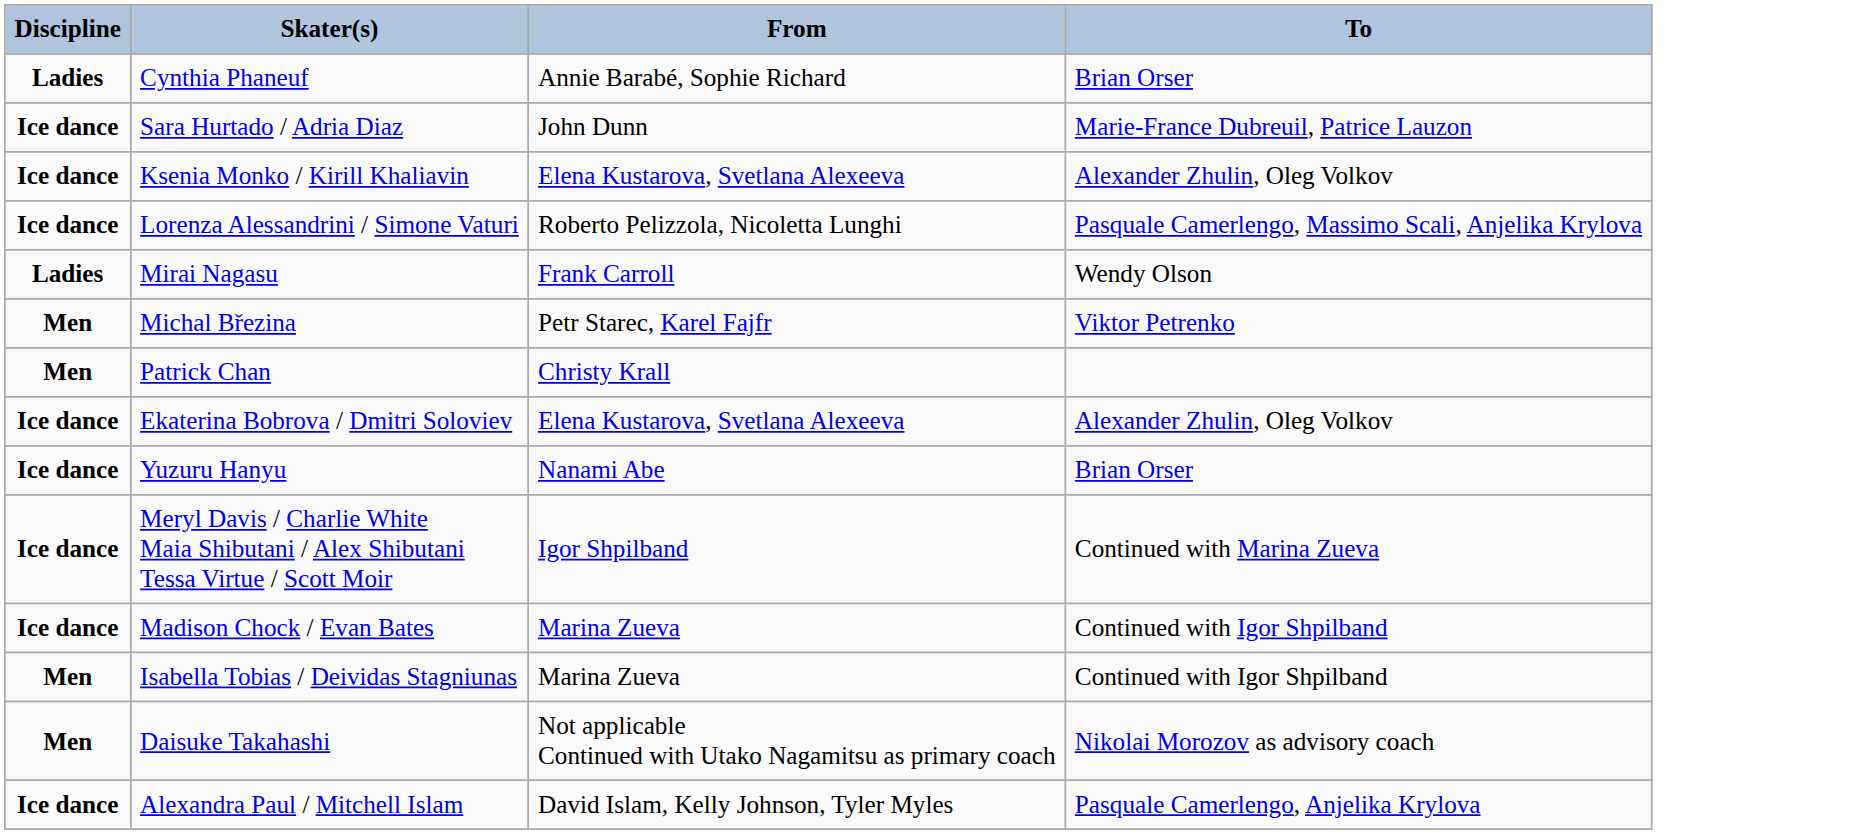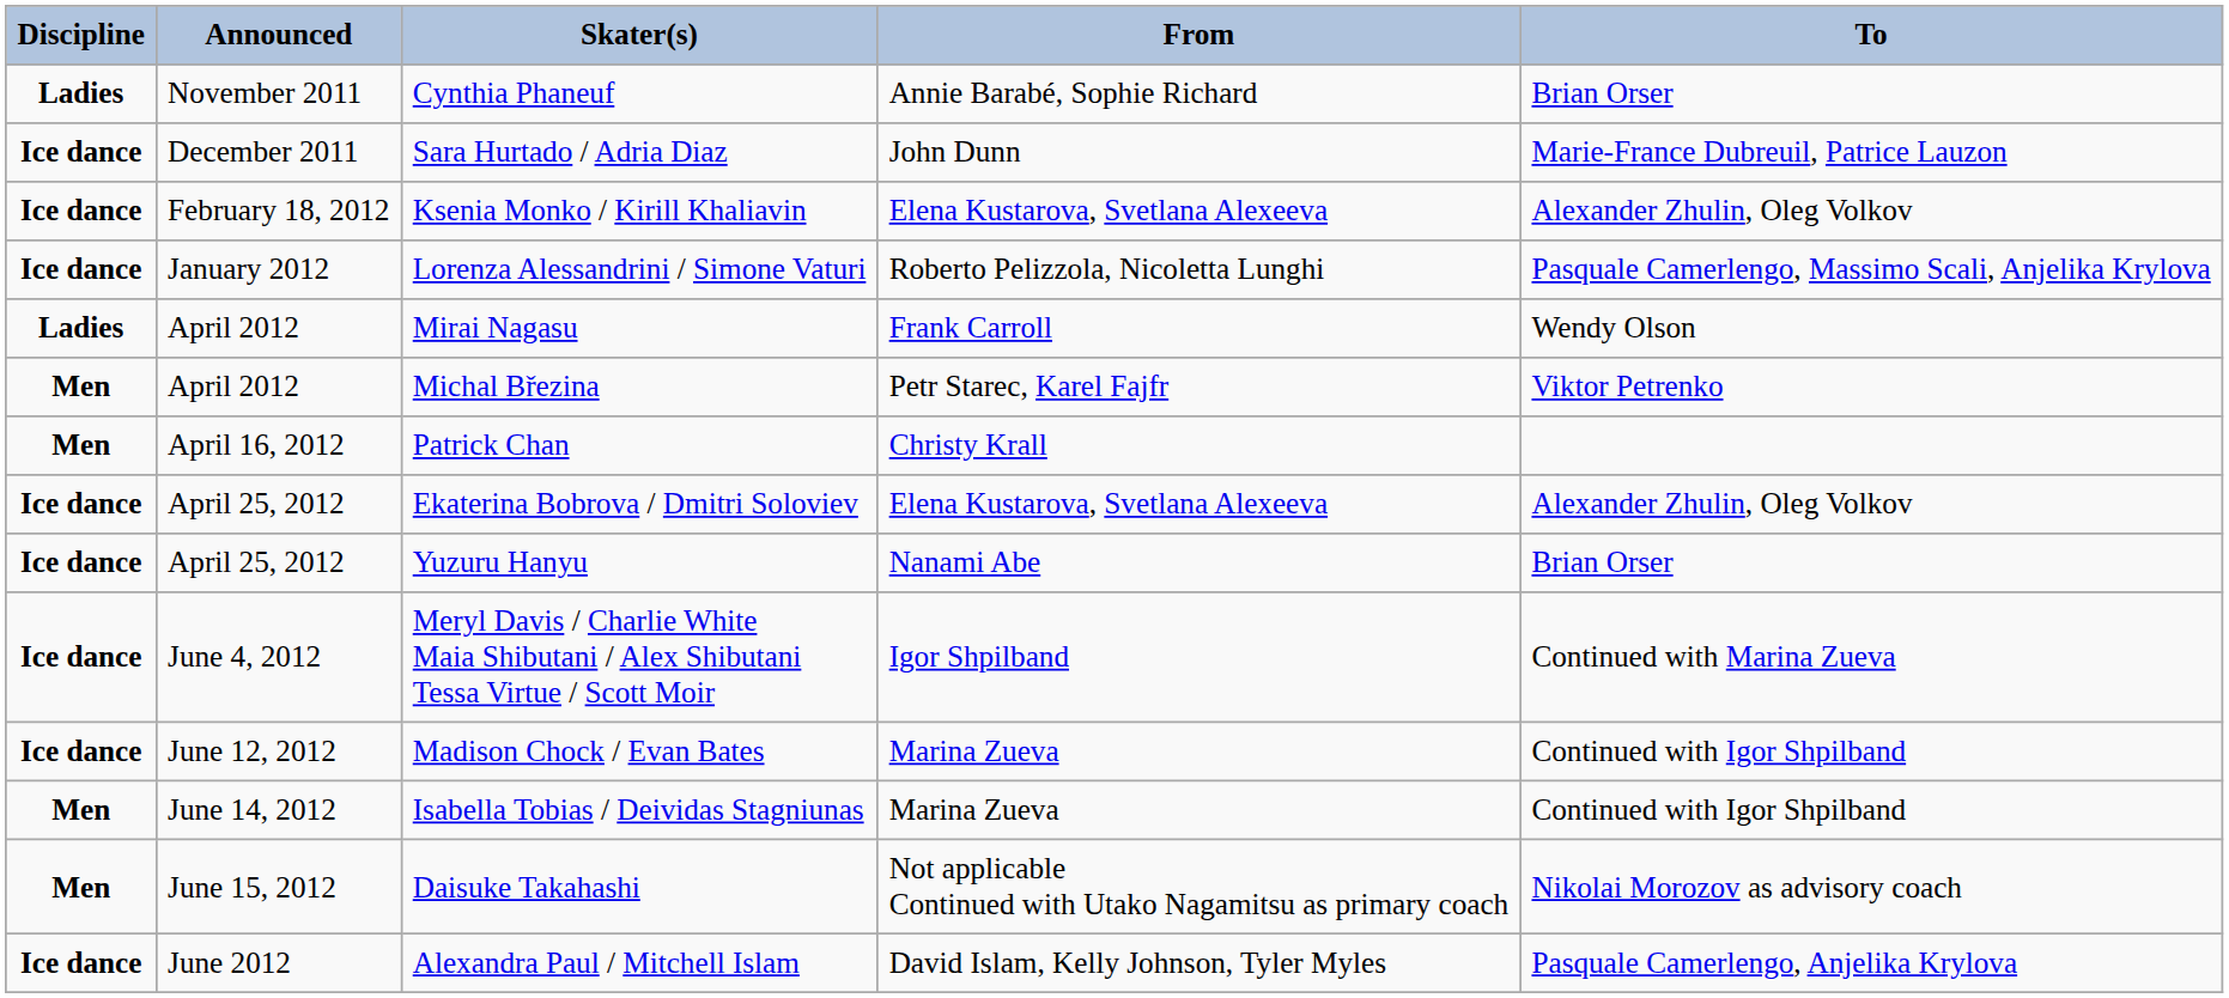 <table border="2" cellpadding="5" cellspacing="0" style="margin: 1em 1em 1em 0; background: #f9f9f9; border: 1px #aaa solid; border-collapse: collapse; font-size: 90%;">
 <tr bgcolor="#B0C4DE" align="center">
 <th>Discipline</th>
+<th>Announced</th>
 <th>Skater(s)</th>
 <th>From</th>
 <th>To</th>
 </tr>
 <tr>
 <th>Ladies</th>
+<td>November 2011</td>
 <td> <a href='#'>Cynthia Phaneuf</a></td>
 <td>Annie Barabé, Sophie Richard</td>
 <td><a href='#'>Brian Orser</a></td>
 </tr>
 <tr>
 <th>Ice dance</th>
+<td>December 2011</td>
 <td> <a href='#'>Sara Hurtado</a> / <a href='#'>Adria Diaz</a></td>
 <td>John Dunn</td>
 <td><a href='#'>Marie-France Dubreuil</a>, <a href='#'>Patrice Lauzon</a></td>
 </tr>
 <tr>
 <th>Ice dance</th>
+<td>February 18, 2012</td>
 <td> <a href='#'>Ksenia Monko</a> / <a href='#'>Kirill Khaliavin</a></td>
 <td><a href='#'>Elena Kustarova</a>, <a href='#'>Svetlana Alexeeva</a></td>
 <td><a href='#'>Alexander Zhulin</a>, Oleg Volkov</td>
 </tr>
 <tr>
 <th>Ice dance</th>
+<td>January 2012</td>
 <td> <a href='#'>Lorenza Alessandrini</a> / <a href='#'>Simone Vaturi</a></td>
 <td>Roberto Pelizzola, Nicoletta Lunghi</td>
 <td><a href='#'>Pasquale Camerlengo</a>, <a href='#'>Massimo Scali</a>, <a href='#'>Anjelika Krylova</a></td>
 </tr>
 <tr>
 <th>Ladies</th>
+<td>April 2012</td>
 <td> <a href='#'>Mirai Nagasu</a></td>
 <td><a href='#'>Frank Carroll</a></td>
 <td>Wendy Olson</td>
 </tr>
 <tr>
 <th>Men</th>
+<td>April 2012</td>
 <td> <a href='#'>Michal Březina</a></td>
 <td>Petr Starec, <a href='#'>Karel Fajfr</a></td>
 <td><a href='#'>Viktor Petrenko</a></td>
 </tr>
 <tr>
 <th>Men</th>
+<td>April 16, 2012</td>
 <td> <a href='#'>Patrick Chan</a></td>
 <td><a href='#'>Christy Krall</a></td>
 <td></td>
 </tr>
 <tr>
 <th>Ice dance</th>
+<td>April 25, 2012</td>
 <td> <a href='#'>Ekaterina Bobrova</a> / <a href='#'>Dmitri Soloviev</a></td>
 <td><a href='#'>Elena Kustarova</a>, <a href='#'>Svetlana Alexeeva</a></td>
 <td><a href='#'>Alexander Zhulin</a>, Oleg Volkov</td>
 </tr>
 <tr>
 <th>Ice dance</th>
+<td>April 25, 2012</td>
 <td> <a href='#'>Yuzuru Hanyu</a></td>
 <td><a href='#'>Nanami Abe</a></td>
 <td><a href='#'>Brian Orser</a></td>
 </tr>
 <tr>
 <th>Ice dance</th>
+<td>June 4, 2012</td>
 <td> <a href='#'>Meryl Davis</a> / <a href='#'>Charlie White</a> <br>  <a href='#'>Maia Shibutani</a> / <a href='#'>Alex Shibutani</a> <br>  <a href='#'>Tessa Virtue</a> / <a href='#'>Scott Moir</a></td>
 <td><a href='#'>Igor Shpilband</a></td>
 <td>Continued with <a href='#'>Marina Zueva</a></td>
 </tr>
 <tr>
 <th>Ice dance</th>
+<td>June 12, 2012</td>
 <td> <a href='#'>Madison Chock</a> / <a href='#'>Evan Bates</a></td>
 <td><a href='#'>Marina Zueva</a></td>
 <td>Continued with <a href='#'>Igor Shpilband</a></td>
 </tr>
 <tr>
 <th>Men</th>
+<td>June 14, 2012</td>
 <td> <a href='#'>Isabella Tobias</a> / <a href='#'>Deividas Stagniunas</a></td>
 <td>Marina Zueva</td>
 <td>Continued with Igor Shpilband</td>
 </tr>
 <tr>
 <th>Men</th>
+<td>June 15, 2012</td>
 <td> <a href='#'>Daisuke Takahashi</a></td>
 <td>Not applicable <br> Continued with Utako Nagamitsu as primary coach</td>
 <td><a href='#'>Nikolai Morozov</a> as advisory coach</td>
 </tr>
 <tr>
 <th>Ice dance</th>
+<td>June 2012</td>
 <td> <a href='#'>Alexandra Paul</a> / <a href='#'>Mitchell Islam</a></td>
 <td>David Islam, Kelly Johnson, Tyler Myles</td>
 <td><a href='#'>Pasquale Camerlengo</a>, <a href='#'>Anjelika Krylova</a></td>
 </tr>
 </table>
